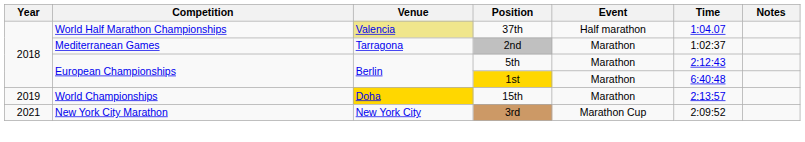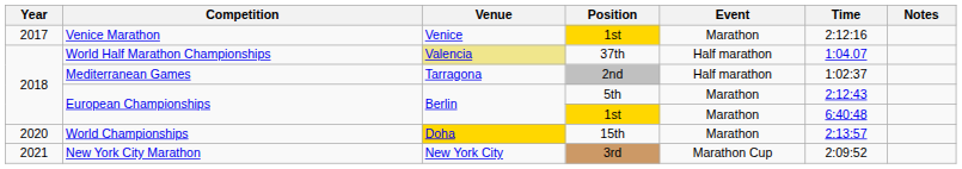 <table class="wikitable" width=55% style="font-size:90%; text-align:center;">
 <tr>
 <th>Year</th>
 <th>Competition</th>
 <th>Venue</th>
 <th>Position</th>
 <th>Event</th>
 <th>Time</th>
 <th>Notes</th>
+</tr>
+<tr>
+<td>2017</td>
+<td align=left><a href='#'>Venice Marathon</a></td>
+<td align=left> <a href='#'>Venice</a></td>
+<td bgcolor=gold>1st</td>
+<td>Marathon</td>
+<td>2:12:16</td>
+<td></td>
 </tr>
 <tr>
 <td rowspan=4>2018</td>
 <td align=left><a href='#'>World Half Marathon Championships</a></td>
 <td align=left style="background: khaki;"> <a href='#'>Valencia</a></td>
 <td>37th</td>
 <td>Half marathon</td>
 <td><a href='#'>1:04.07</a></td>
 <td></td>
 </tr>
 <tr>
 <td align=left><a href='#'>Mediterranean Games</a></td>
 <td align=left> <a href='#'>Tarragona</a></td>
 <td bgcolor=silver>2nd</td>
-<td>Marathon</td>
+<td>Half marathon</td>
 <td>1:02:37</td>
 <td></td>
 </tr>
 <tr>
 <td rowspan=2 align=left><a href='#'>European Championships</a></td>
 <td rowspan=2 align=left> <a href='#'>Berlin</a></td>
 <td>5th</td>
 <td>Marathon</td>
 <td><a href='#'>2:12:43</a></td>
 <td></td>
 </tr>
 <tr>
 <td bgcolor=gold>1st</td>
 <td>Marathon</td>
 <td><a href='#'>6:40:48</a></td>
 <td></td>
 </tr>
 <tr>
-<td>2019</td>
+<td>2020</td>
 <td align=left><a href='#'>World Championships</a></td>
 <td align=left style="background: gold;"> <a href='#'>Doha</a></td>
 <td>15th</td>
 <td>Marathon</td>
 <td><a href='#'>2:13:57</a></td>
 <td></td>
 </tr>
 <tr>
 <td>2021</td>
 <td align=left><a href='#'>New York City Marathon</a></td>
 <td align=left> <a href='#'>New York City</a></td>
 <td bgcolor=cc9966>3rd</td>
 <td>Marathon Cup</td>
 <td>2:09:52</td>
 <td></td>
 </tr>
 </table>
